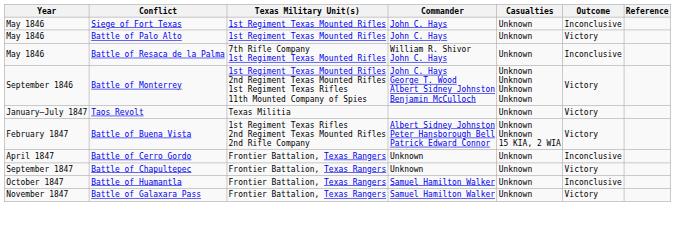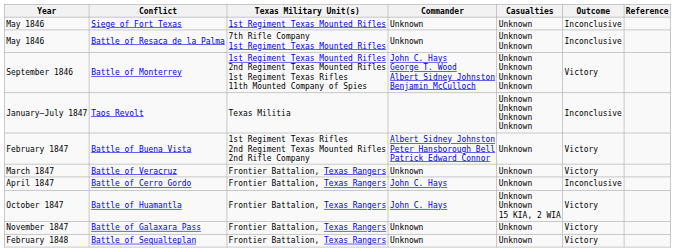 <table class="wikitable">
 <tr>
 <th>Year</th>
 <th>Conflict</th>
 <th>Texas Military Unit(s)</th>
 <th>Commander</th>
 <th>Casualties</th>
 <th>Outcome</th>
 <th>Reference</th>
 </tr>
 <tr>
 <td>May 1846</td>
 <td><a href='#'>Siege of Fort Texas</a></td>
 <td><a href='#'>1st Regiment Texas Mounted Rifles</a></td>
-<td><a href='#'>John C. Hays</a></td>
+<td>Unknown</td>
 <td>Unknown</td>
 <td>Inconclusive</td>
 <td></td>
 </tr>
 <tr>
 <td>May 1846</td>
-<td><a href='#'>Battle of Palo Alto</a></td>
-<td><a href='#'>1st Regiment Texas Mounted Rifles</a></td>
-<td><a href='#'>John C. Hays</a></td>
-<td>Unknown</td>
-<td>Victory</td>
-<td></td>
-</tr>
-<tr>
-<td>May 1846</td>
 <td><a href='#'>Battle of Resaca de la Palma</a></td>
 <td>7th Rifle Company<br><a href='#'>1st Regiment Texas Mounted Rifles</a></td>
-<td>William R. Shivor<br><a href='#'>John C. Hays</a></td>
 <td>Unknown</td>
+<td>Unknown<br>Unknown</td>
 <td>Inconclusive</td>
 <td></td>
 </tr>
 <tr>
 <td>September 1846</td>
 <td><a href='#'>Battle of Monterrey</a></td>
 <td><a href='#'>1st Regiment Texas Mounted Rifles</a><br>2nd Regiment Texas Mounted Rifles<br>1st Regiment Texas Rifles<br>11th Mounted Company of Spies</td>
 <td><a href='#'>John C. Hays</a><br><a href='#'>George T. Wood</a><br><a href='#'>Albert Sidney Johnston</a><br><a href='#'>Benjamin McCulloch</a></td>
 <td>Unknown<br>Unknown<br>Unknown<br>Unknown</td>
 <td>Victory</td>
 <td></td>
 </tr>
 <tr>
 <td>January–July 1847</td>
 <td><a href='#'>Taos Revolt</a></td>
 <td>Texas Militia</td>
 <td></td>
-<td>Unknown</td>
-<td>Victory</td>
+<td>Unknown<br>Unknown<br>Unknown<br>Unknown</td>
+<td>Inconclusive</td>
 <td></td>
 </tr>
 <tr>
 <td>February 1847</td>
 <td><a href='#'>Battle of Buena Vista</a></td>
 <td>1st Regiment Texas Rifles<br>2nd Regiment Texas Mounted Rifles<br>2nd Rifle Company</td>
 <td><a href='#'>Albert Sidney Johnston</a><br><a href='#'>Peter Hansborough Bell</a><br><a href='#'>Patrick Edward Connor</a></td>
-<td>Unknown<br>Unknown<br>15 KIA, 2 WIA</td>
+<td>Unknown</td>
+<td>Victory</td>
+<td></td>
+</tr>
+<tr>
+<td>March 1847</td>
+<td><a href='#'>Battle of Veracruz</a></td>
+<td>Frontier Battalion, <a href='#'>Texas Rangers</a></td>
+<td>Unknown</td>
+<td>Unknown</td>
 <td>Victory</td>
 <td></td>
 </tr>
 <tr>
 <td>April 1847</td>
 <td><a href='#'>Battle of Cerro Gordo</a></td>
 <td>Frontier Battalion, <a href='#'>Texas Rangers</a></td>
-<td>Unknown</td>
+<td><a href='#'>John C. Hays</a></td>
 <td>Unknown</td>
 <td>Inconclusive</td>
 <td></td>
 </tr>
 <tr>
-<td>September 1847</td>
-<td><a href='#'>Battle of Chapultepec</a></td>
+<td>October 1847</td>
+<td><a href='#'>Battle of Huamantla</a></td>
+<td>Frontier Battalion, <a href='#'>Texas Rangers</a></td>
+<td><a href='#'>John C. Hays</a></td>
+<td>Unknown<br>Unknown<br>15 KIA, 2 WIA</td>
+<td>Victory</td>
+<td></td>
+</tr>
+<tr>
+<td>November 1847</td>
+<td><a href='#'>Battle of Galaxara Pass</a></td>
 <td>Frontier Battalion, <a href='#'>Texas Rangers</a></td>
 <td>Unknown</td>
 <td>Unknown</td>
 <td>Victory</td>
 <td></td>
 </tr>
 <tr>
-<td>October 1847</td>
-<td><a href='#'>Battle of Huamantla</a></td>
+<td>February 1848</td>
+<td><a href='#'>Battle of Sequalteplan</a></td>
 <td>Frontier Battalion, <a href='#'>Texas Rangers</a></td>
-<td><a href='#'>Samuel Hamilton Walker</a></td>
 <td>Unknown</td>
-<td>Inconclusive</td>
-<td></td>
-</tr>
-<tr>
-<td>November 1847</td>
-<td><a href='#'>Battle of Galaxara Pass</a></td>
-<td>Frontier Battalion, <a href='#'>Texas Rangers</a></td>
-<td><a href='#'>Samuel Hamilton Walker</a></td>
 <td>Unknown</td>
 <td>Victory</td>
 <td></td>
 </tr>
 </table>
